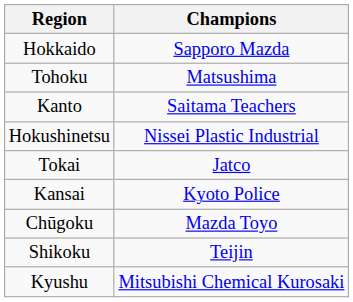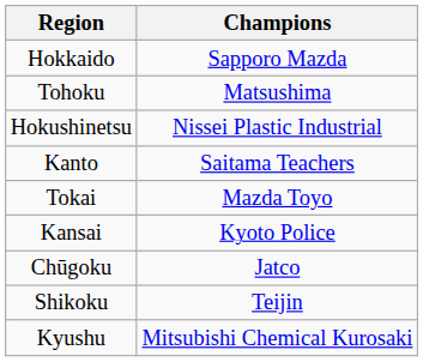 <table class="wikitable" style="text-align:center;">
 <tr>
 <th>Region</th>
 <th>Champions</th>
 </tr>
 <tr>
 <td>Hokkaido</td>
 <td><a href='#'>Sapporo Mazda</a></td>
 </tr>
 <tr>
 <td>Tohoku</td>
 <td><a href='#'>Matsushima</a></td>
 </tr>
 <tr>
+<td>Hokushinetsu</td>
+<td><a href='#'>Nissei Plastic Industrial</a></td>
+</tr>
+<tr>
 <td>Kanto</td>
 <td><a href='#'>Saitama Teachers</a></td>
 </tr>
 <tr>
-<td>Hokushinetsu</td>
-<td><a href='#'>Nissei Plastic Industrial</a></td>
-</tr>
-<tr>
 <td>Tokai</td>
-<td><a href='#'>Jatco</a></td>
+<td><a href='#'>Mazda Toyo</a></td>
 </tr>
 <tr>
 <td>Kansai</td>
 <td><a href='#'>Kyoto Police</a></td>
 </tr>
 <tr>
 <td>Chūgoku</td>
-<td><a href='#'>Mazda Toyo</a></td>
+<td><a href='#'>Jatco</a></td>
 </tr>
 <tr>
 <td>Shikoku</td>
 <td><a href='#'>Teijin</a></td>
 </tr>
 <tr>
 <td>Kyushu</td>
 <td><a href='#'>Mitsubishi Chemical Kurosaki</a></td>
 </tr>
 </table>
